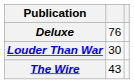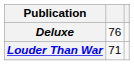 <table class="wikitable sortable plainrowheaders">
 <tr>
 <th scope="col">Publication</th>
 <th scope="col"></th>
 <th scope="col"></th>
 </tr>
 <tr>
 <th scope="row"><em>Deluxe</em></th>
 <td>76</td>
 <td></td>
 </tr>
 <tr>
 <th scope="row"><em><a href='#'>Louder Than War</a></em></th>
-<td>30</td>
-<td></td>
-</tr>
-<tr>
-<th scope="row"><em><a href='#'>The Wire</a></em></th>
-<td>43</td>
+<td>71</td>
 <td></td>
 </tr>
 </table>
